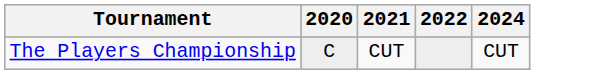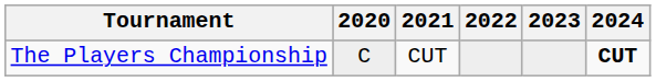 <table class="wikitable" style="font-size:95%;text-align:center;">
 <tr>
 <th>Tournament</th>
 <th>2020</th>
 <th>2021</th>
 <th>2022</th>
+<th>2023</th>
 <th>2024</th>
 </tr>
 <tr>
 <td align=left><a href='#'>The Players Championship</a></td>
 <td style="background:#eeeeee;">C</td>
 <td>CUT</td>
 <td style="background:#eeeeee;"></td>
-<td>CUT</td>
+<td style="background:#eeeeee;"></td>
+<td><strong>CUT</strong></td>
 </tr>
 </table>
